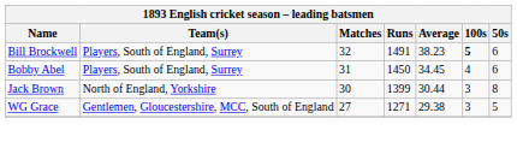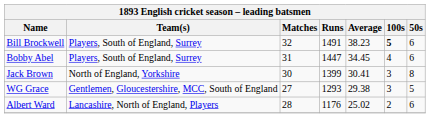 <table class="wikitable">
 <tr>
 <th bgcolor="#efefef" colspan="7">1893 English cricket season – leading batsmen</th>
 </tr>
 <tr bgcolor="#efefef">
 <th>Name</th>
 <th>Team(s)</th>
 <th>Matches</th>
 <th>Runs</th>
 <th>Average</th>
 <th>100s</th>
 <th>50s</th>
 </tr>
 <tr>
 <td><a href='#'>Bill Brockwell</a></td>
 <td><a href='#'>Players</a>, South of England, <a href='#'>Surrey</a></td>
 <td>32</td>
 <td>1491</td>
 <td>38.23</td>
 <td><strong>5</strong></td>
 <td>6</td>
 </tr>
 <tr>
 <td><a href='#'>Bobby Abel</a></td>
 <td><a href='#'>Players</a>, South of England, <a href='#'>Surrey</a></td>
 <td>31</td>
-<td>1450</td>
+<td>1447</td>
 <td>34.45</td>
 <td>4</td>
 <td>6</td>
 </tr>
 <tr>
 <td><a href='#'>Jack Brown</a></td>
 <td>North of England, <a href='#'>Yorkshire</a></td>
 <td>30</td>
 <td>1399</td>
-<td>30.44</td>
+<td>30.41</td>
 <td>3</td>
 <td>8</td>
 </tr>
 <tr>
 <td><a href='#'>WG Grace</a></td>
 <td><a href='#'>Gentlemen</a>, <a href='#'>Gloucestershire</a>, <a href='#'>MCC</a>, South of England</td>
 <td>27</td>
-<td>1271</td>
+<td>1293</td>
 <td>29.38</td>
 <td>3</td>
 <td>5</td>
 </tr>
 <tr>
+<td><a href='#'>Albert Ward</a></td>
+<td><a href='#'>Lancashire</a>, North of England, <a href='#'>Players</a></td>
+<td>28</td>
+<td>1176</td>
+<td>25.02</td>
+<td>2</td>
+<td>6</td>
+</tr>
+<tr>
 </tr>
 </table>
